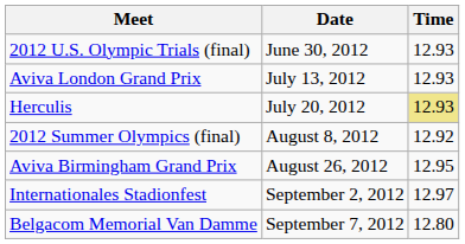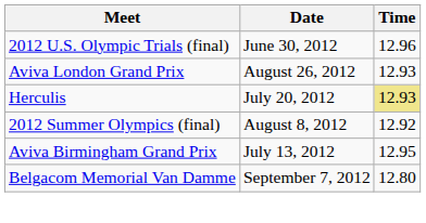 <table class="wikitable">
 <tr>
 <th>Meet</th>
 <th>Date</th>
 <th>Time</th>
 </tr>
 <tr>
 <td><a href='#'>2012 U.S. Olympic Trials</a> (final)</td>
 <td>June 30, 2012</td>
-<td>12.93</td>
+<td>12.96</td>
 </tr>
 <tr>
 <td><a href='#'>Aviva London Grand Prix</a></td>
-<td>July 13, 2012</td>
+<td>August 26, 2012</td>
 <td>12.93</td>
 </tr>
 <tr>
 <td><a href='#'>Herculis</a></td>
 <td>July 20, 2012</td>
 <td style="background: khaki;">12.93</td>
 </tr>
 <tr>
 <td><a href='#'>2012 Summer Olympics</a> (final)</td>
 <td>August 8, 2012</td>
 <td>12.92</td>
 </tr>
 <tr>
 <td><a href='#'>Aviva Birmingham Grand Prix</a></td>
-<td>August 26, 2012</td>
+<td>July 13, 2012</td>
 <td>12.95</td>
-</tr>
-<tr>
-<td><a href='#'>Internationales Stadionfest</a></td>
-<td>September 2, 2012</td>
-<td>12.97</td>
 </tr>
 <tr>
 <td><a href='#'>Belgacom Memorial Van Damme</a></td>
 <td>September 7, 2012</td>
 <td>12.80 </td>
 </tr>
 </table>
